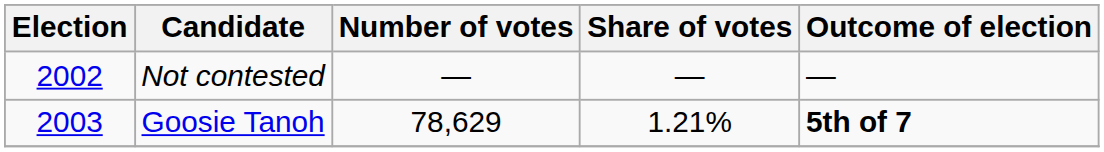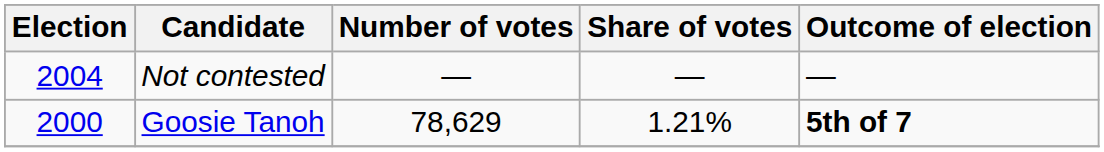 <table class="sortable wikitable">
 <tr>
 <th>Election</th>
 <th>Candidate</th>
 <th>Number of votes</th>
 <th>Share of votes</th>
 <th>Outcome of election</th>
 </tr>
 <tr>
-<td align=center><a href='#'>2002</a></td>
+<td align=center><a href='#'>2004</a></td>
 <td align=center><em>Not contested</em></td>
 <td align=center>—</td>
 <td align=center>—</td>
 <td align=left>—</td>
 </tr>
 <tr>
-<td align=center><a href='#'>2003</a></td>
+<td align=center><a href='#'>2000</a></td>
 <td align=center><a href='#'>Goosie Tanoh</a></td>
 <td align=center>78,629</td>
 <td align=center>1.21%</td>
 <td align=left><strong>5th of 7</strong></td>
 </tr>
 <tr>
 </tr>
 </table>
